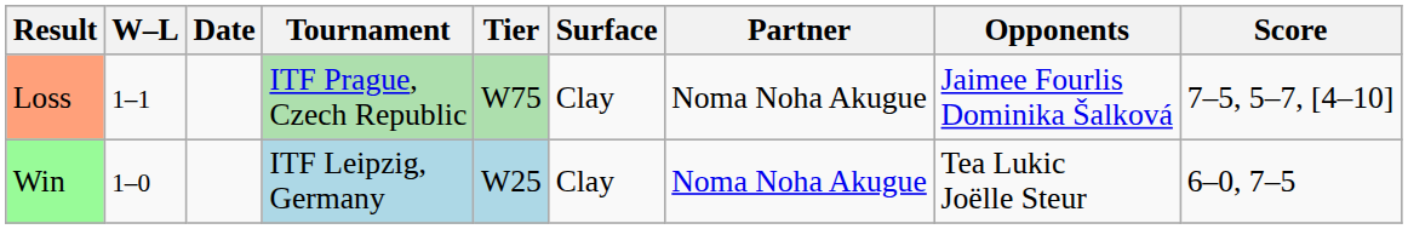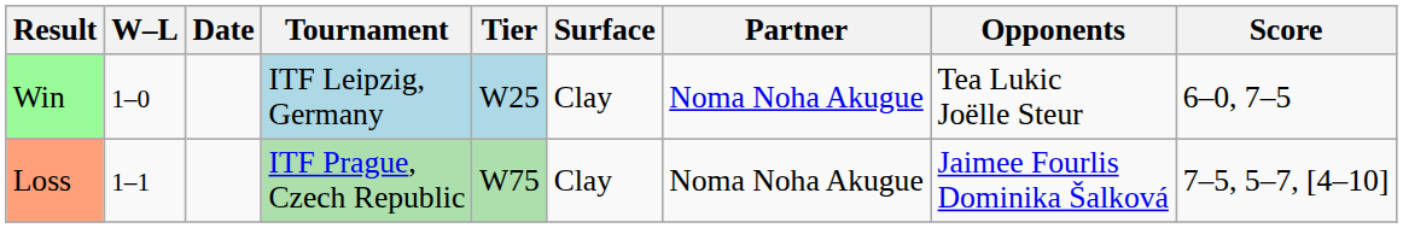 <table class="sortable wikitable nowrap">
 <tr>
 <th>Result</th>
 <th class="unsortable">W–L</th>
 <th>Date</th>
 <th>Tournament</th>
 <th>Tier</th>
 <th>Surface</th>
 <th>Partner</th>
 <th>Opponents</th>
 <th class="unsortable">Score</th>
 </tr>
 <tr>
+<td style="background:#98fb98;">Win</td>
+<td><small>1–0</small></td>
+<td></td>
+<td bgcolor=lightblue>ITF Leipzig, <br> Germany</td>
+<td bgcolor=lightblue>W25</td>
+<td>Clay</td>
+<td> <a href='#'>Noma Noha Akugue</a></td>
+<td> Tea Lukic <br>  Joëlle Steur</td>
+<td>6–0, 7–5</td>
+</tr>
+<tr>
 <td style="background:#ffa07a;">Loss</td>
 <td><small>1–1</small></td>
 <td><a href='#'></a></td>
 <td style="background:#addfad;"><a href='#'>ITF Prague</a>, <br> Czech Republic</td>
 <td style="background:#addfad;">W75</td>
 <td>Clay</td>
 <td> Noma Noha Akugue</td>
 <td> <a href='#'>Jaimee Fourlis</a> <br>  <a href='#'>Dominika Šalková</a></td>
 <td>7–5, 5–7, [4–10]</td>
 </tr>
-<tr>
-<td style="background:#98fb98;">Win</td>
-<td><small>1–0</small></td>
-<td></td>
-<td bgcolor=lightblue>ITF Leipzig, <br> Germany</td>
-<td bgcolor=lightblue>W25</td>
-<td>Clay</td>
-<td> <a href='#'>Noma Noha Akugue</a></td>
-<td> Tea Lukic <br>  Joëlle Steur</td>
-<td>6–0, 7–5</td>
-</tr>
 </table>
